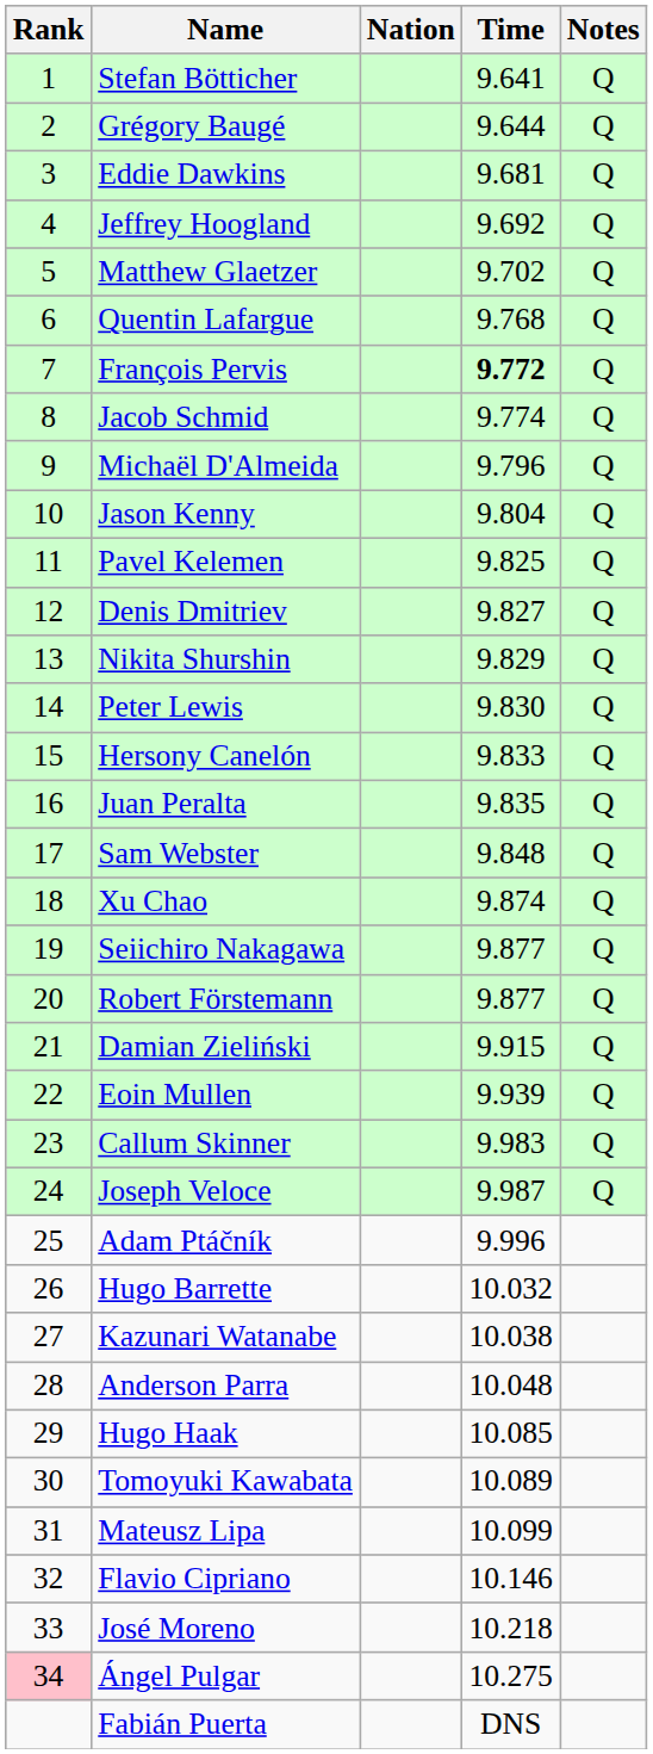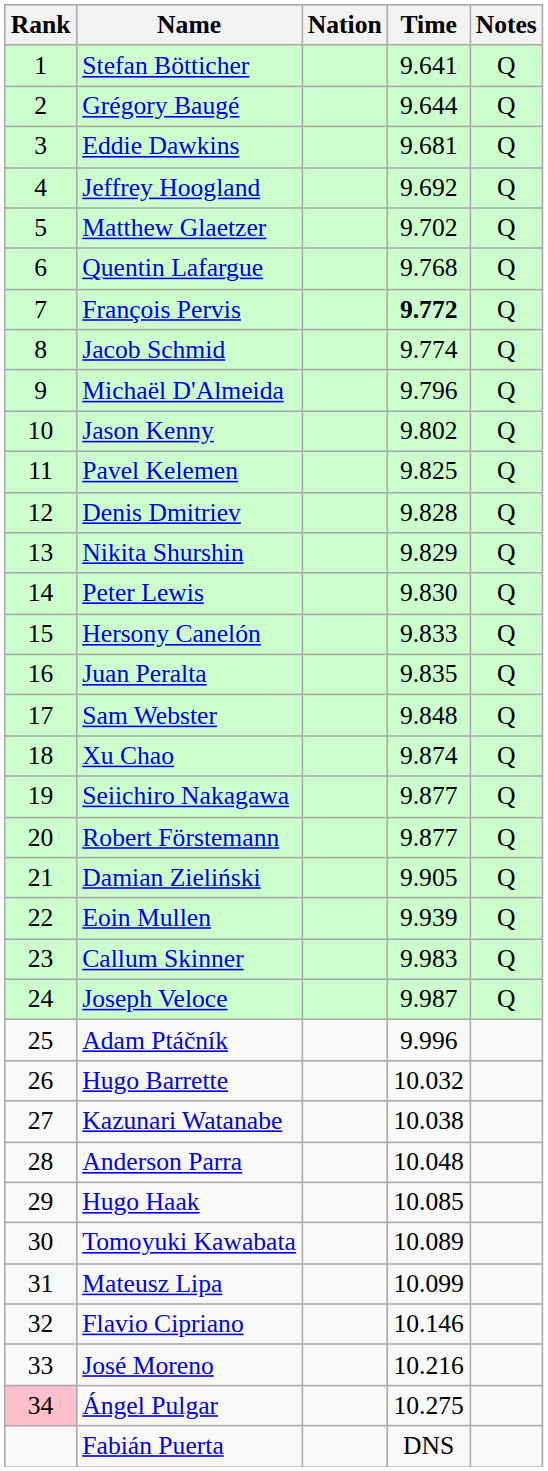 <table class="wikitable sortable" style="text-align:center">
 <tr>
 <th>Rank</th>
 <th>Name</th>
 <th>Nation</th>
 <th>Time</th>
 <th>Notes</th>
 </tr>
 <tr bgcolor=ccffcc>
 <td>1</td>
 <td align=left><a href='#'>Stefan Bötticher</a></td>
 <td align=left></td>
 <td>9.641</td>
 <td>Q</td>
 </tr>
 <tr bgcolor=ccffcc>
 <td>2</td>
 <td align=left><a href='#'>Grégory Baugé</a></td>
 <td align=left></td>
 <td>9.644</td>
 <td>Q</td>
 </tr>
 <tr bgcolor=ccffcc>
 <td>3</td>
 <td align=left><a href='#'>Eddie Dawkins</a></td>
 <td align=left></td>
 <td>9.681</td>
 <td>Q</td>
 </tr>
 <tr bgcolor=ccffcc>
 <td>4</td>
 <td align=left><a href='#'>Jeffrey Hoogland</a></td>
 <td align=left></td>
 <td>9.692</td>
 <td>Q</td>
 </tr>
 <tr bgcolor=ccffcc>
 <td>5</td>
 <td align=left><a href='#'>Matthew Glaetzer</a></td>
 <td align=left></td>
 <td>9.702</td>
 <td>Q</td>
 </tr>
 <tr bgcolor=ccffcc>
 <td>6</td>
 <td align=left><a href='#'>Quentin Lafargue</a></td>
 <td align=left></td>
 <td>9.768</td>
 <td>Q</td>
 </tr>
 <tr bgcolor=ccffcc>
 <td>7</td>
 <td align=left><a href='#'>François Pervis</a></td>
 <td align=left></td>
 <td><strong>9.772</strong></td>
 <td>Q</td>
 </tr>
 <tr bgcolor=ccffcc>
 <td>8</td>
 <td align=left><a href='#'>Jacob Schmid</a></td>
 <td align=left></td>
 <td>9.774</td>
 <td>Q</td>
 </tr>
 <tr bgcolor=ccffcc>
 <td>9</td>
 <td align=left><a href='#'>Michaël D'Almeida</a></td>
 <td align=left></td>
 <td>9.796</td>
 <td>Q</td>
 </tr>
 <tr bgcolor=ccffcc>
 <td>10</td>
 <td align=left><a href='#'>Jason Kenny</a></td>
 <td align=left></td>
-<td>9.804</td>
+<td>9.802</td>
 <td>Q</td>
 </tr>
 <tr bgcolor=ccffcc>
 <td>11</td>
 <td align=left><a href='#'>Pavel Kelemen</a></td>
 <td align=left></td>
 <td>9.825</td>
 <td>Q</td>
 </tr>
 <tr bgcolor=ccffcc>
 <td>12</td>
 <td align=left><a href='#'>Denis Dmitriev</a></td>
 <td align=left></td>
-<td>9.827</td>
+<td>9.828</td>
 <td>Q</td>
 </tr>
 <tr bgcolor=ccffcc>
 <td>13</td>
 <td align=left><a href='#'>Nikita Shurshin</a></td>
 <td align=left></td>
 <td>9.829</td>
 <td>Q</td>
 </tr>
 <tr bgcolor=ccffcc>
 <td>14</td>
 <td align=left><a href='#'>Peter Lewis</a></td>
 <td align=left></td>
 <td>9.830</td>
 <td>Q</td>
 </tr>
 <tr bgcolor=ccffcc>
 <td>15</td>
 <td align=left><a href='#'>Hersony Canelón</a></td>
 <td align=left></td>
 <td>9.833</td>
 <td>Q</td>
 </tr>
 <tr bgcolor=ccffcc>
 <td>16</td>
 <td align=left><a href='#'>Juan Peralta</a></td>
 <td align=left></td>
 <td>9.835</td>
 <td>Q</td>
 </tr>
 <tr bgcolor=ccffcc>
 <td>17</td>
 <td align=left><a href='#'>Sam Webster</a></td>
 <td align=left></td>
 <td>9.848</td>
 <td>Q</td>
 </tr>
 <tr bgcolor=ccffcc>
 <td>18</td>
 <td align=left><a href='#'>Xu Chao</a></td>
 <td align=left></td>
 <td>9.874</td>
 <td>Q</td>
 </tr>
 <tr bgcolor=ccffcc>
 <td>19</td>
 <td align=left><a href='#'>Seiichiro Nakagawa</a></td>
 <td align=left></td>
 <td>9.877</td>
 <td>Q</td>
 </tr>
 <tr bgcolor=ccffcc>
 <td>20</td>
 <td align=left><a href='#'>Robert Förstemann</a></td>
 <td align=left></td>
 <td>9.877</td>
 <td>Q</td>
 </tr>
 <tr bgcolor=ccffcc>
 <td>21</td>
 <td align=left><a href='#'>Damian Zieliński</a></td>
 <td align=left></td>
-<td>9.915</td>
+<td>9.905</td>
 <td>Q</td>
 </tr>
 <tr bgcolor=ccffcc>
 <td>22</td>
 <td align=left><a href='#'>Eoin Mullen</a></td>
 <td align=left></td>
 <td>9.939</td>
 <td>Q</td>
 </tr>
 <tr bgcolor=ccffcc>
 <td>23</td>
 <td align=left><a href='#'>Callum Skinner</a></td>
 <td align=left></td>
 <td>9.983</td>
 <td>Q</td>
 </tr>
 <tr bgcolor=ccffcc>
 <td>24</td>
 <td align=left><a href='#'>Joseph Veloce</a></td>
 <td align=left></td>
 <td>9.987</td>
 <td>Q</td>
 </tr>
 <tr>
 <td>25</td>
 <td align=left><a href='#'>Adam Ptáčník</a></td>
 <td align=left></td>
 <td>9.996</td>
 <td></td>
 </tr>
 <tr>
 <td>26</td>
 <td align=left><a href='#'>Hugo Barrette</a></td>
 <td align=left></td>
 <td>10.032</td>
 <td></td>
 </tr>
 <tr>
 <td>27</td>
 <td align=left><a href='#'>Kazunari Watanabe</a></td>
 <td align=left></td>
 <td>10.038</td>
 <td></td>
 </tr>
 <tr>
 <td>28</td>
 <td align=left><a href='#'>Anderson Parra</a></td>
 <td align=left></td>
 <td>10.048</td>
 <td></td>
 </tr>
 <tr>
 <td>29</td>
 <td align=left><a href='#'>Hugo Haak</a></td>
 <td align=left></td>
 <td>10.085</td>
 <td></td>
 </tr>
 <tr>
 <td>30</td>
 <td align=left><a href='#'>Tomoyuki Kawabata</a></td>
 <td align=left></td>
 <td>10.089</td>
 <td></td>
 </tr>
 <tr>
 <td>31</td>
 <td align=left><a href='#'>Mateusz Lipa</a></td>
 <td align=left></td>
 <td>10.099</td>
 <td></td>
 </tr>
 <tr>
 <td>32</td>
 <td align=left><a href='#'>Flavio Cipriano</a></td>
 <td align=left></td>
 <td>10.146</td>
 <td></td>
 </tr>
 <tr>
 <td>33</td>
 <td align=left><a href='#'>José Moreno</a></td>
 <td align=left></td>
-<td>10.218</td>
+<td>10.216</td>
 <td></td>
 </tr>
 <tr>
 <td style="background: pink;">34</td>
 <td align=left><a href='#'>Ángel Pulgar</a></td>
 <td align=left></td>
 <td>10.275</td>
 <td></td>
 </tr>
 <tr>
 <td></td>
 <td align=left><a href='#'>Fabián Puerta</a></td>
 <td align=left></td>
 <td>DNS</td>
 <td></td>
 </tr>
 </table>
